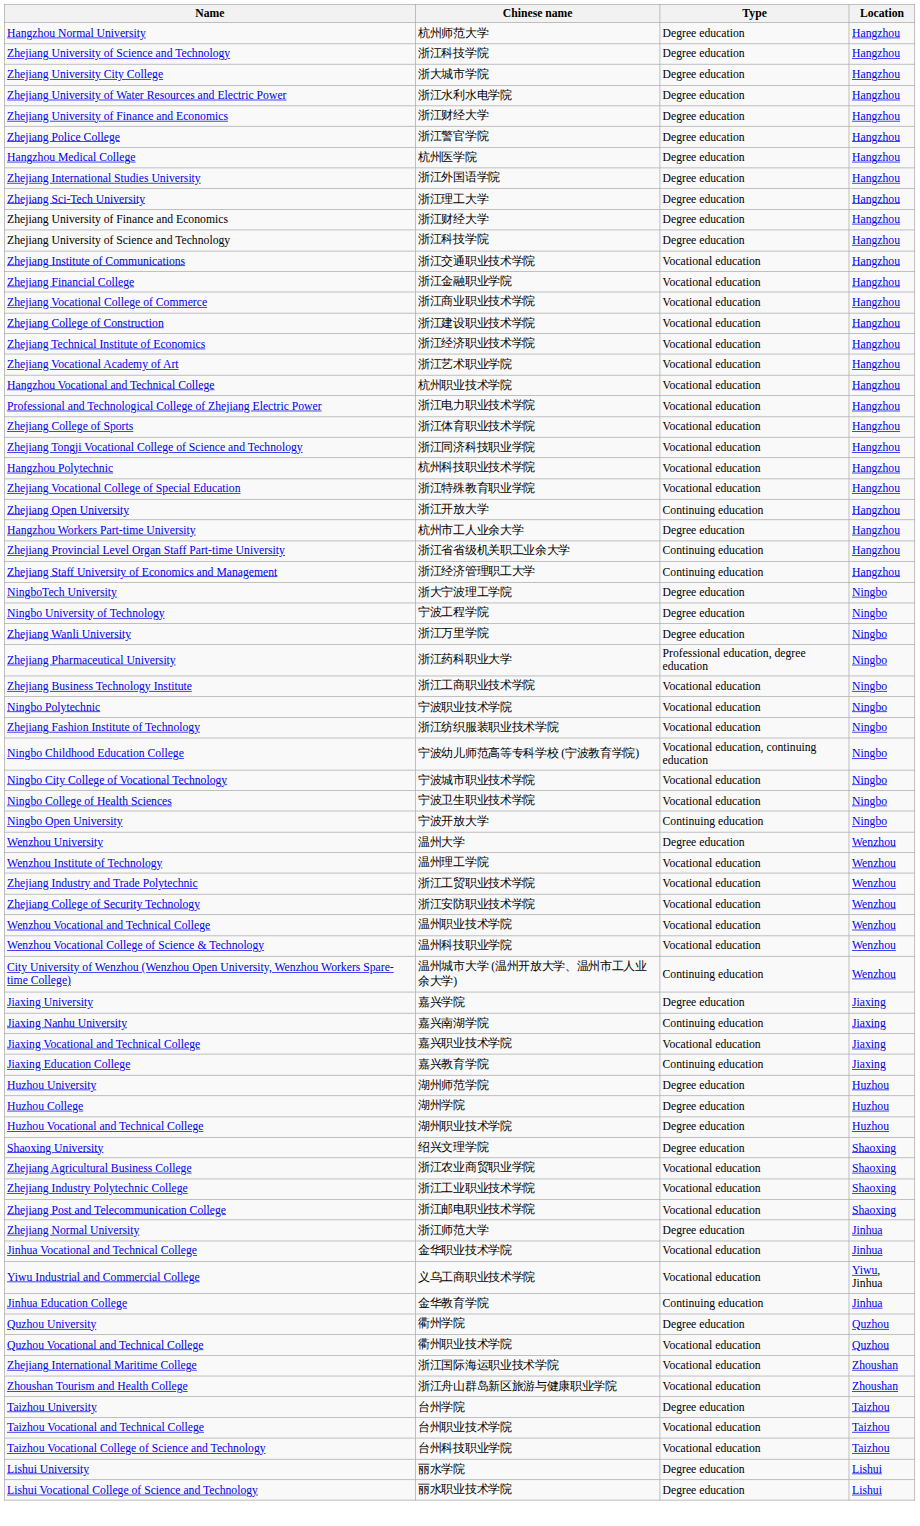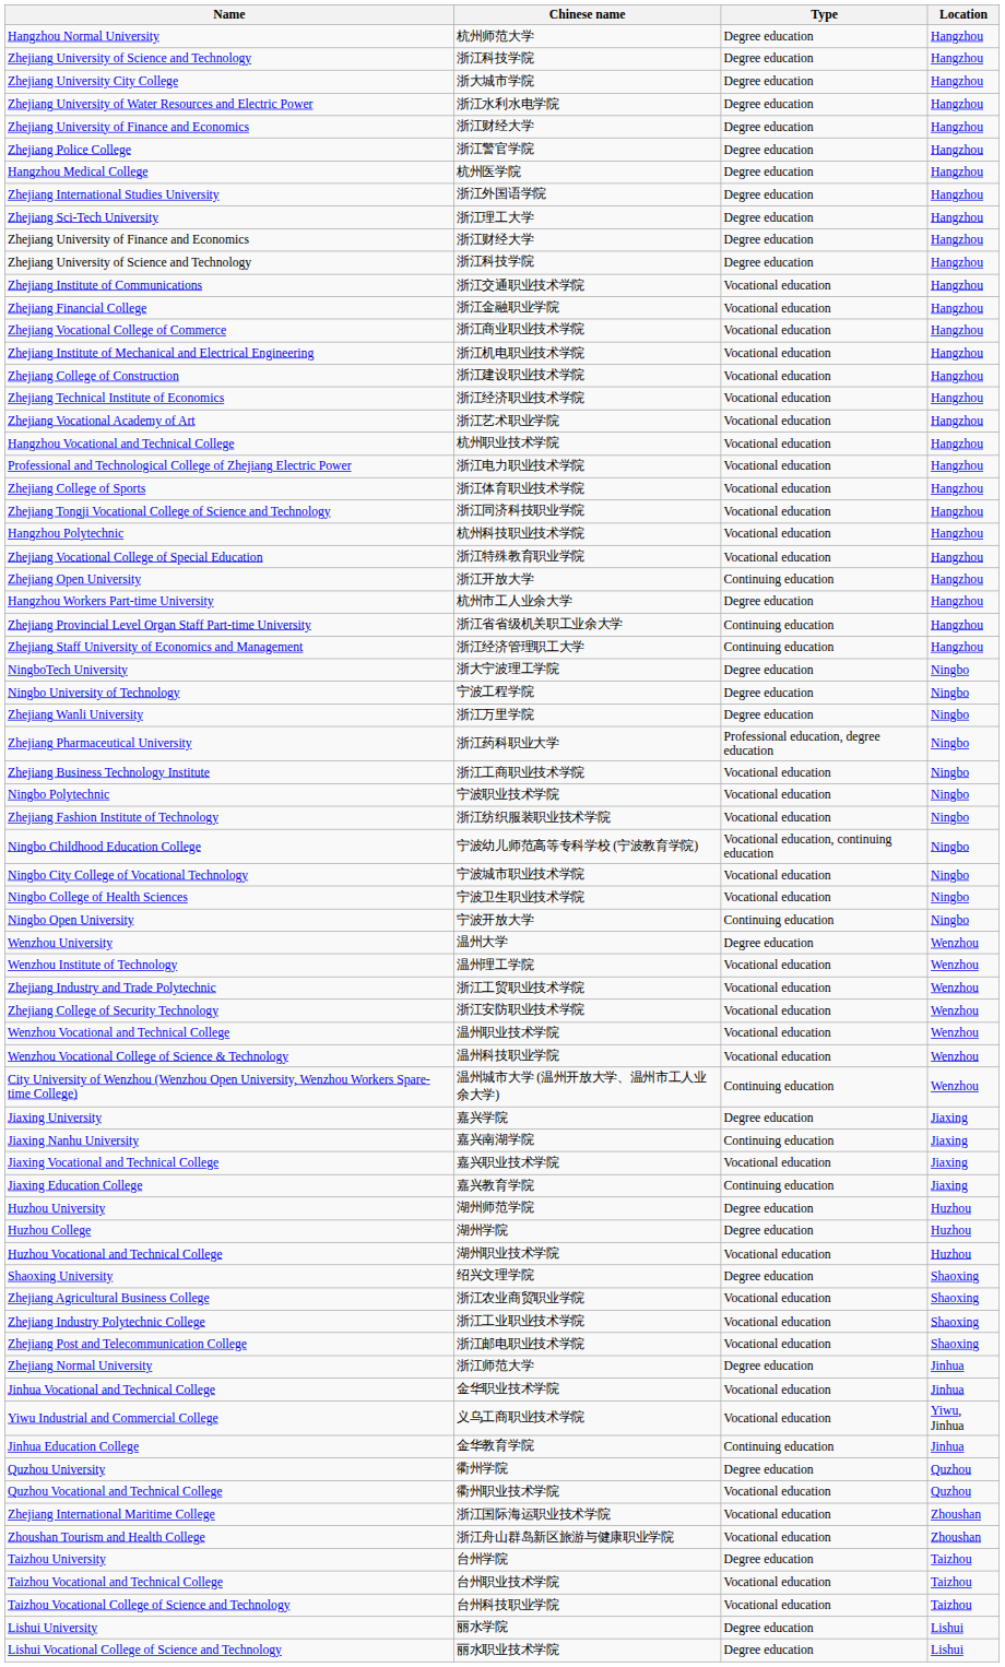 <table class="wikitable + sortable">
 <tr>
 <th>Name</th>
 <th>Chinese name</th>
 <th>Type</th>
 <th>Location</th>
 </tr>
 <tr>
 <td><a href='#'>Hangzhou Normal University</a></td>
 <td>杭州师范大学</td>
 <td>Degree education</td>
 <td><a href='#'>Hangzhou</a></td>
 </tr>
 <tr>
 <td><a href='#'>Zhejiang University of Science and Technology</a></td>
 <td>浙江科技学院</td>
 <td>Degree education</td>
 <td><a href='#'>Hangzhou</a></td>
 </tr>
 <tr>
 <td><a href='#'>Zhejiang University City College</a></td>
 <td>浙大城市学院</td>
 <td>Degree education</td>
 <td><a href='#'>Hangzhou</a></td>
 </tr>
 <tr>
 <td><a href='#'>Zhejiang University of Water Resources and Electric Power</a></td>
 <td>浙江水利水电学院</td>
 <td>Degree education</td>
 <td><a href='#'>Hangzhou</a></td>
 </tr>
 <tr>
 <td><a href='#'>Zhejiang University of Finance and Economics</a></td>
 <td>浙江财经大学</td>
 <td>Degree education</td>
 <td><a href='#'>Hangzhou</a></td>
 </tr>
 <tr>
 <td><a href='#'>Zhejiang Police College</a></td>
 <td>浙江警官学院</td>
 <td>Degree education</td>
 <td><a href='#'>Hangzhou</a></td>
 </tr>
 <tr>
 <td><a href='#'>Hangzhou Medical College</a></td>
 <td>杭州医学院</td>
 <td>Degree education</td>
 <td><a href='#'>Hangzhou</a></td>
 </tr>
 <tr>
 <td><a href='#'>Zhejiang International Studies University</a></td>
 <td>浙江外国语学院</td>
 <td>Degree education</td>
 <td><a href='#'>Hangzhou</a></td>
 </tr>
 <tr>
 <td><a href='#'>Zhejiang Sci-Tech University</a></td>
 <td>浙江理工大学</td>
 <td>Degree education</td>
 <td><a href='#'>Hangzhou</a></td>
 </tr>
 <tr>
 <td>Zhejiang University of Finance and Economics</td>
 <td>浙江财经大学</td>
 <td>Degree education</td>
 <td><a href='#'>Hangzhou</a></td>
 </tr>
 <tr>
 <td>Zhejiang University of Science and Technology</td>
 <td>浙江科技学院</td>
 <td>Degree education</td>
 <td><a href='#'>Hangzhou</a></td>
 </tr>
 <tr>
 <td><a href='#'>Zhejiang Institute of Communications</a></td>
 <td>浙江交通职业技术学院</td>
 <td>Vocational education</td>
 <td><a href='#'>Hangzhou</a></td>
 </tr>
 <tr>
 <td><a href='#'>Zhejiang Financial College</a></td>
 <td>浙江金融职业学院</td>
 <td>Vocational education</td>
 <td><a href='#'>Hangzhou</a></td>
 </tr>
 <tr>
 <td><a href='#'>Zhejiang Vocational College of Commerce</a></td>
 <td>浙江商业职业技术学院</td>
+<td>Vocational education</td>
+<td><a href='#'>Hangzhou</a></td>
+</tr>
+<tr>
+<td><a href='#'>Zhejiang Institute of Mechanical and Electrical Engineering</a></td>
+<td>浙江机电职业技术学院</td>
 <td>Vocational education</td>
 <td><a href='#'>Hangzhou</a></td>
 </tr>
 <tr>
 <td><a href='#'>Zhejiang College of Construction</a></td>
 <td>浙江建设职业技术学院</td>
 <td>Vocational education</td>
 <td><a href='#'>Hangzhou</a></td>
 </tr>
 <tr>
 <td><a href='#'>Zhejiang Technical Institute of Economics</a></td>
 <td>浙江经济职业技术学院</td>
 <td>Vocational education</td>
 <td><a href='#'>Hangzhou</a></td>
 </tr>
 <tr>
 <td><a href='#'>Zhejiang Vocational Academy of Art</a></td>
 <td>浙江艺术职业学院</td>
 <td>Vocational education</td>
 <td><a href='#'>Hangzhou</a></td>
 </tr>
 <tr>
 <td><a href='#'>Hangzhou Vocational and Technical College</a></td>
 <td>杭州职业技术学院</td>
 <td>Vocational education</td>
 <td><a href='#'>Hangzhou</a></td>
 </tr>
 <tr>
 <td><a href='#'>Professional and Technological College of Zhejiang Electric Power</a></td>
 <td>浙江电力职业技术学院</td>
 <td>Vocational education</td>
 <td><a href='#'>Hangzhou</a></td>
 </tr>
 <tr>
 <td><a href='#'>Zhejiang College of Sports</a></td>
 <td>浙江体育职业技术学院</td>
 <td>Vocational education</td>
 <td><a href='#'>Hangzhou</a></td>
 </tr>
 <tr>
 <td><a href='#'>Zhejiang Tongji Vocational College of Science and Technology</a></td>
 <td>浙江同济科技职业学院</td>
 <td>Vocational education</td>
 <td><a href='#'>Hangzhou</a></td>
 </tr>
 <tr>
 <td><a href='#'>Hangzhou Polytechnic</a></td>
 <td>杭州科技职业技术学院</td>
 <td>Vocational education</td>
 <td><a href='#'>Hangzhou</a></td>
 </tr>
 <tr>
 <td><a href='#'>Zhejiang Vocational College of Special Education</a></td>
 <td>浙江特殊教育职业学院</td>
 <td>Vocational education</td>
 <td><a href='#'>Hangzhou</a></td>
 </tr>
 <tr>
 <td><a href='#'>Zhejiang Open University</a></td>
 <td>浙江开放大学</td>
 <td>Continuing education</td>
 <td><a href='#'>Hangzhou</a></td>
 </tr>
 <tr>
 <td><a href='#'>Hangzhou Workers Part-time University</a></td>
 <td>杭州市工人业余大学</td>
 <td>Degree education</td>
 <td><a href='#'>Hangzhou</a></td>
 </tr>
 <tr>
 <td><a href='#'>Zhejiang Provincial Level Organ Staff Part-time University</a></td>
 <td>浙江省省级机关职工业余大学</td>
 <td>Continuing education</td>
 <td><a href='#'>Hangzhou</a></td>
 </tr>
 <tr>
 <td><a href='#'>Zhejiang Staff University of Economics and Management</a></td>
 <td>浙江经济管理职工大学</td>
 <td>Continuing education</td>
 <td><a href='#'>Hangzhou</a></td>
 </tr>
 <tr>
 <td><a href='#'>NingboTech University</a></td>
 <td>浙大宁波理工学院</td>
 <td>Degree education</td>
 <td><a href='#'>Ningbo</a></td>
 </tr>
 <tr>
 <td><a href='#'>Ningbo University of Technology</a></td>
 <td>宁波工程学院</td>
 <td>Degree education</td>
 <td><a href='#'>Ningbo</a></td>
 </tr>
 <tr>
 <td><a href='#'>Zhejiang Wanli University</a></td>
 <td>浙江万里学院</td>
 <td>Degree education</td>
 <td><a href='#'>Ningbo</a></td>
 </tr>
 <tr>
 <td><a href='#'>Zhejiang Pharmaceutical University</a></td>
 <td>浙江药科职业大学</td>
 <td>Professional education, degree education</td>
 <td><a href='#'>Ningbo</a></td>
 </tr>
 <tr>
 <td><a href='#'>Zhejiang Business Technology Institute</a></td>
 <td>浙江工商职业技术学院</td>
 <td>Vocational education</td>
 <td><a href='#'>Ningbo</a></td>
 </tr>
 <tr>
 <td><a href='#'>Ningbo Polytechnic</a></td>
 <td>宁波职业技术学院</td>
 <td>Vocational education</td>
 <td><a href='#'>Ningbo</a></td>
 </tr>
 <tr>
 <td><a href='#'>Zhejiang Fashion Institute of Technology</a></td>
 <td>浙江纺织服装职业技术学院</td>
 <td>Vocational education</td>
 <td><a href='#'>Ningbo</a></td>
 </tr>
 <tr>
 <td><a href='#'>Ningbo Childhood Education College</a></td>
 <td>宁波幼儿师范高等专科学校 (宁波教育学院)</td>
 <td>Vocational education, continuing education</td>
 <td><a href='#'>Ningbo</a></td>
 </tr>
 <tr>
 <td><a href='#'>Ningbo City College of Vocational Technology</a></td>
 <td>宁波城市职业技术学院</td>
 <td>Vocational education</td>
 <td><a href='#'>Ningbo</a></td>
 </tr>
 <tr>
 <td><a href='#'>Ningbo College of Health Sciences</a></td>
 <td>宁波卫生职业技术学院</td>
 <td>Vocational education</td>
 <td><a href='#'>Ningbo</a></td>
 </tr>
 <tr>
 <td><a href='#'>Ningbo Open University</a></td>
 <td>宁波开放大学</td>
 <td>Continuing education</td>
 <td><a href='#'>Ningbo</a></td>
 </tr>
 <tr>
 <td><a href='#'>Wenzhou University</a></td>
 <td>温州大学</td>
 <td>Degree education</td>
 <td><a href='#'>Wenzhou</a></td>
 </tr>
 <tr>
 <td><a href='#'>Wenzhou Institute of Technology</a></td>
 <td>温州理工学院</td>
 <td>Vocational education</td>
 <td><a href='#'>Wenzhou</a></td>
 </tr>
 <tr>
 <td><a href='#'>Zhejiang Industry and Trade Polytechnic</a></td>
 <td>浙江工贸职业技术学院</td>
 <td>Vocational education</td>
 <td><a href='#'>Wenzhou</a></td>
 </tr>
 <tr>
 <td><a href='#'>Zhejiang College of Security Technology</a></td>
 <td>浙江安防职业技术学院</td>
 <td>Vocational education</td>
 <td><a href='#'>Wenzhou</a></td>
 </tr>
 <tr>
 <td><a href='#'>Wenzhou Vocational and Technical College</a></td>
 <td>温州职业技术学院</td>
 <td>Vocational education</td>
 <td><a href='#'>Wenzhou</a></td>
 </tr>
 <tr>
 <td><a href='#'>Wenzhou Vocational College of Science & Technology</a></td>
 <td>温州科技职业学院</td>
 <td>Vocational education</td>
 <td><a href='#'>Wenzhou</a></td>
 </tr>
 <tr>
 <td><a href='#'>City University of Wenzhou (Wenzhou Open University, Wenzhou Workers Spare-time College)</a></td>
 <td>温州城市大学 (温州开放大学、温州市工人业余大学)</td>
 <td>Continuing education</td>
 <td><a href='#'>Wenzhou</a></td>
 </tr>
 <tr>
 <td><a href='#'>Jiaxing University</a></td>
 <td>嘉兴学院</td>
 <td>Degree education</td>
 <td><a href='#'>Jiaxing</a></td>
 </tr>
 <tr>
 <td><a href='#'>Jiaxing Nanhu University</a></td>
 <td>嘉兴南湖学院</td>
 <td>Continuing education</td>
 <td><a href='#'>Jiaxing</a></td>
 </tr>
 <tr>
 <td><a href='#'>Jiaxing Vocational and Technical College</a></td>
 <td>嘉兴职业技术学院</td>
 <td>Vocational education</td>
 <td><a href='#'>Jiaxing</a></td>
 </tr>
 <tr>
 <td><a href='#'>Jiaxing Education College</a></td>
 <td>嘉兴教育学院</td>
 <td>Continuing education</td>
 <td><a href='#'>Jiaxing</a></td>
 </tr>
 <tr>
 <td><a href='#'>Huzhou University</a></td>
 <td>湖州师范学院</td>
 <td>Degree education</td>
 <td><a href='#'>Huzhou</a></td>
 </tr>
 <tr>
 <td><a href='#'>Huzhou College</a></td>
 <td>湖州学院</td>
 <td>Degree education</td>
 <td><a href='#'>Huzhou</a></td>
 </tr>
 <tr>
 <td><a href='#'>Huzhou Vocational and Technical College</a></td>
 <td>湖州职业技术学院</td>
-<td>Degree education</td>
+<td>Vocational education</td>
 <td><a href='#'>Huzhou</a></td>
 </tr>
 <tr>
 <td><a href='#'>Shaoxing University</a></td>
 <td>绍兴文理学院</td>
 <td>Degree education</td>
 <td><a href='#'>Shaoxing</a></td>
 </tr>
 <tr>
 <td><a href='#'>Zhejiang Agricultural Business College</a></td>
 <td>浙江农业商贸职业学院</td>
 <td>Vocational education</td>
 <td><a href='#'>Shaoxing</a></td>
 </tr>
 <tr>
 <td><a href='#'>Zhejiang Industry Polytechnic College</a></td>
 <td>浙江工业职业技术学院</td>
 <td>Vocational education</td>
 <td><a href='#'>Shaoxing</a></td>
 </tr>
 <tr>
 <td><a href='#'>Zhejiang Post and Telecommunication College</a></td>
 <td>浙江邮电职业技术学院</td>
 <td>Vocational education</td>
 <td><a href='#'>Shaoxing</a></td>
 </tr>
 <tr>
 <td><a href='#'>Zhejiang Normal University</a></td>
 <td>浙江师范大学</td>
 <td>Degree education</td>
 <td><a href='#'>Jinhua</a></td>
 </tr>
 <tr>
 <td><a href='#'>Jinhua Vocational and Technical College</a></td>
 <td>金华职业技术学院</td>
 <td>Vocational education</td>
 <td><a href='#'>Jinhua</a></td>
 </tr>
 <tr>
 <td><a href='#'>Yiwu Industrial and Commercial College</a></td>
 <td>义乌工商职业技术学院</td>
 <td>Vocational education</td>
 <td><a href='#'>Yiwu</a>, Jinhua</td>
 </tr>
 <tr>
 <td><a href='#'>Jinhua Education College</a></td>
 <td>金华教育学院</td>
 <td>Continuing education</td>
 <td><a href='#'>Jinhua</a></td>
 </tr>
 <tr>
 <td><a href='#'>Quzhou University</a></td>
 <td>衢州学院</td>
 <td>Degree education</td>
 <td><a href='#'>Quzhou</a></td>
 </tr>
 <tr>
 <td><a href='#'>Quzhou Vocational and Technical College</a></td>
 <td>衢州职业技术学院</td>
 <td>Vocational education</td>
 <td><a href='#'>Quzhou</a></td>
 </tr>
 <tr>
 <td><a href='#'>Zhejiang International Maritime College</a></td>
 <td>浙江国际海运职业技术学院</td>
 <td>Vocational education</td>
 <td><a href='#'>Zhoushan</a></td>
 </tr>
 <tr>
 <td><a href='#'>Zhoushan Tourism and Health College</a></td>
 <td>浙江舟山群岛新区旅游与健康职业学院</td>
 <td>Vocational education</td>
 <td><a href='#'>Zhoushan</a></td>
 </tr>
 <tr>
 <td><a href='#'>Taizhou University</a></td>
 <td>台州学院</td>
 <td>Degree education</td>
 <td><a href='#'>Taizhou</a></td>
 </tr>
 <tr>
 <td><a href='#'>Taizhou Vocational and Technical College</a></td>
 <td>台州职业技术学院</td>
 <td>Vocational education</td>
 <td><a href='#'>Taizhou</a></td>
 </tr>
 <tr>
 <td><a href='#'>Taizhou Vocational College of Science and Technology</a></td>
 <td>台州科技职业学院</td>
 <td>Vocational education</td>
 <td><a href='#'>Taizhou</a></td>
 </tr>
 <tr>
 <td><a href='#'>Lishui University</a></td>
 <td>丽水学院</td>
 <td>Degree education</td>
 <td><a href='#'>Lishui</a></td>
 </tr>
 <tr>
 <td><a href='#'>Lishui Vocational College of Science and Technology</a></td>
 <td>丽水职业技术学院</td>
 <td>Degree education</td>
 <td><a href='#'>Lishui</a></td>
 </tr>
 </table>
